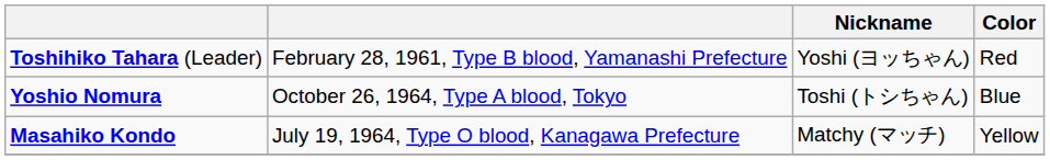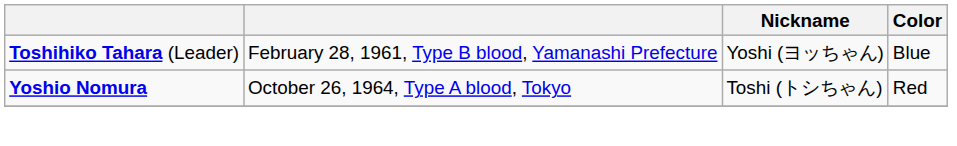 <table class="wikitable" style="font-size:small">
 <tr>
 <th></th>
 <th></th>
 <th>Nickname</th>
 <th>Color</th>
 </tr>
 <tr>
 <td><strong><a href='#'>Toshihiko Tahara</a></strong>  (Leader)</td>
 <td>February 28, 1961, <a href='#'>Type B blood</a>, <a href='#'>Yamanashi Prefecture</a></td>
 <td>Yoshi (ヨッちゃん)</td>
-<td>Red</td>
+<td>Blue</td>
 </tr>
 <tr>
 <td><strong><a href='#'>Yoshio Nomura</a></strong></td>
 <td>October 26, 1964, <a href='#'>Type A blood</a>, <a href='#'>Tokyo</a></td>
 <td>Toshi (トシちゃん)</td>
-<td>Blue</td>
-</tr>
-<tr>
-<td><strong><a href='#'>Masahiko Kondo</a></strong></td>
-<td>July 19, 1964, <a href='#'>Type O blood</a>, <a href='#'>Kanagawa Prefecture</a></td>
-<td>Matchy (マッチ)</td>
-<td>Yellow</td>
+<td>Red</td>
 </tr>
 <tr>
 </tr>
 </table>
